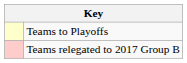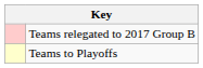 <table class="wikitable" style="text-align: center;">
 <tr>
 <th colspan=2>Key</th>
 </tr>
 <tr>
+<td style="background:#ffcccc; width:20px;"></td>
+<td align=left>Teams relegated to 2017 Group B</td>
+</tr>
+<tr>
 <td style="background:#ffffcc; width:20px;"></td>
 <td align=left>Teams to Playoffs</td>
 </tr>
-<tr>
-<td style="background:#ffcccc; width:20px;"></td>
-<td align=left>Teams relegated to 2017 Group B</td>
-</tr>
 </table>
